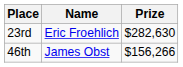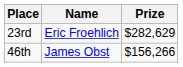 <table class="wikitable">
 <tr>
 <th bgcolor="#FFEBAD">Place</th>
 <th bgcolor="#FFEBAD">Name</th>
 <th bgcolor="#FFEBAD">Prize</th>
 </tr>
 <tr>
 <td>23rd</td>
 <td><a href='#'>Eric Froehlich</a></td>
-<td>$282,630</td>
+<td>$282,629</td>
 </tr>
 <tr>
 <td>46th</td>
 <td><a href='#'>James Obst</a></td>
 <td>$156,266</td>
 </tr>
 </table>
